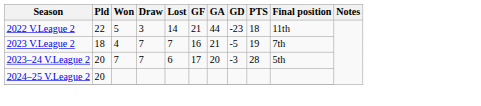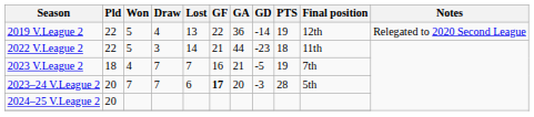 <table class="wikitable">
 <tr>
 <th>Season</th>
 <th>Pld</th>
 <th>Won</th>
 <th>Draw</th>
 <th>Lost</th>
 <th>GF</th>
 <th>GA</th>
 <th>GD</th>
 <th>PTS</th>
 <th>Final position</th>
 <th>Notes</th>
+</tr>
+<tr>
+<td><a href='#'>2019 V.League 2</a></td>
+<td>22</td>
+<td>5</td>
+<td>4</td>
+<td>13</td>
+<td>22</td>
+<td>36</td>
+<td>-14</td>
+<td>19</td>
+<td>12th</td>
+<td>Relegated to <a href='#'>2020 Second League</a></td>
 </tr>
 <tr>
 <td><a href='#'>2022 V.League 2</a></td>
 <td>22</td>
 <td>5</td>
 <td>3</td>
 <td>14</td>
 <td>21</td>
 <td>44</td>
 <td>-23</td>
 <td>18</td>
 <td>11th</td>
 </tr>
 <tr>
 <td><a href='#'>2023 V.League 2</a></td>
 <td>18</td>
 <td>4</td>
 <td>7</td>
 <td>7</td>
 <td>16</td>
 <td>21</td>
 <td>-5</td>
 <td>19</td>
 <td>7th</td>
 </tr>
 <tr>
 <td><a href='#'>2023–24 V.League 2</a></td>
 <td>20</td>
 <td>7</td>
 <td>7</td>
 <td>6</td>
-<td>17</td>
+<td><strong>17</strong></td>
 <td>20</td>
 <td>-3</td>
 <td>28</td>
 <td>5th</td>
 </tr>
 <tr>
 <td><a href='#'>2024–25 V.League 2</a></td>
 <td>20</td>
 <td></td>
 <td></td>
 <td></td>
 <td></td>
 <td></td>
 <td></td>
 <td></td>
 <td></td>
 </tr>
 <tr>
 </tr>
 </table>
